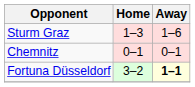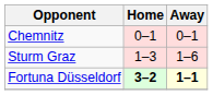 <table class="wikitable">
 <tr>
 <th>Opponent</th>
 <th>Home</th>
 <th>Away</th>
 </tr>
 <tr>
+<td align=left> <a href='#'>Chemnitz</a></td>
+<td bgcolor="#ffdddd" style="text-align:center;">0–1</td>
+<td bgcolor="#ffdddd" style="text-align:center;">0–1</td>
+</tr>
+<tr>
 <td align=left> <a href='#'>Sturm Graz</a></td>
 <td bgcolor="#ffdddd" style="text-align:center;">1–3</td>
 <td bgcolor="#ffdddd" style="text-align:center;">1–6</td>
 </tr>
 <tr>
-<td align=left> <a href='#'>Chemnitz</a></td>
-<td bgcolor="#ffdddd" style="text-align:center;">0–1</td>
-<td bgcolor="#ffdddd" style="text-align:center;">0–1</td>
-</tr>
-<tr>
 <td align=left> <a href='#'>Fortuna Düsseldorf</a></td>
-<td bgcolor="#ddffdd" style="text-align:center;">3–2</td>
+<td bgcolor="#ddffdd" style="text-align:center;"><strong>3–2</strong></td>
 <td bgcolor="#ffffdd" style="text-align:center;"><strong>1–1</strong></td>
 </tr>
 <tr>
 </tr>
 </table>
